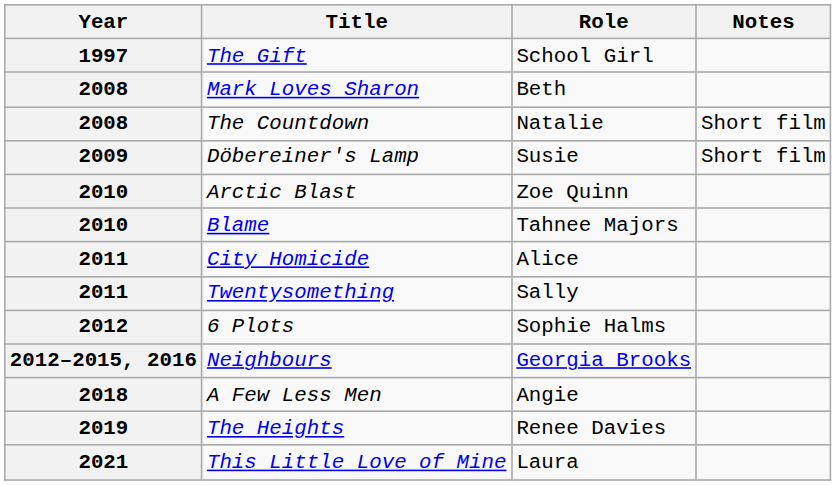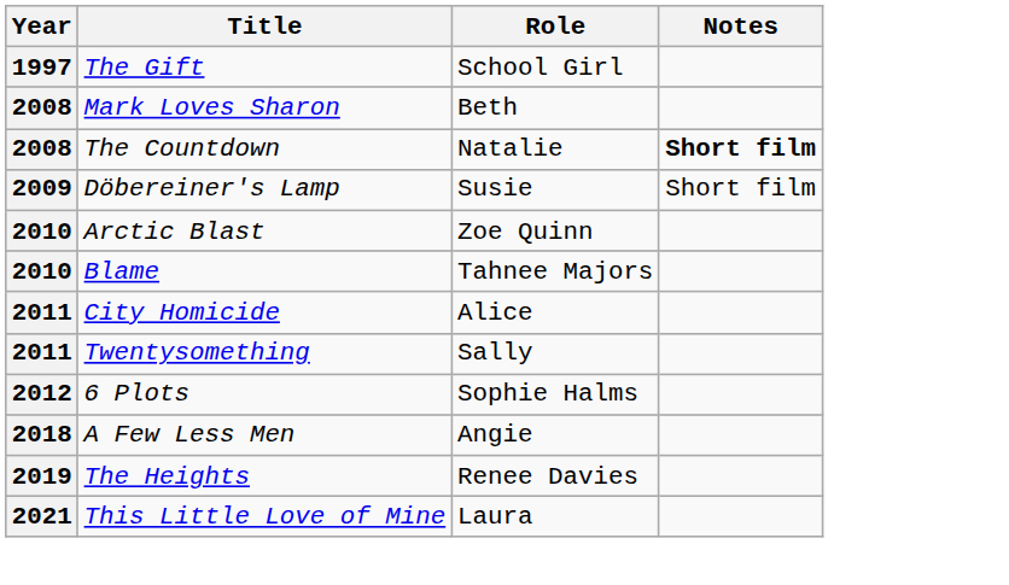 <table class="wikitable sortable plainrowheaders">
 <tr>
 <th scope="col">Year</th>
 <th scope="col">Title</th>
 <th scope="col">Role</th>
 <th scope="col" class="unsortable">Notes</th>
 </tr>
 <tr>
 <th scope="row">1997</th>
 <td><em><a href='#'>The Gift</a></em></td>
 <td>School Girl</td>
 <td></td>
 </tr>
 <tr>
 <th scope="row">2008</th>
 <td><em><a href='#'>Mark Loves Sharon</a></em></td>
 <td>Beth</td>
 <td></td>
 </tr>
 <tr>
 <th scope="row">2008</th>
 <td><em>The Countdown</em></td>
 <td>Natalie</td>
-<td>Short film</td>
+<td><strong>Short film</strong></td>
 </tr>
 <tr>
 <th scope="row">2009</th>
 <td><em>Döbereiner's Lamp</em></td>
 <td>Susie</td>
 <td>Short film</td>
 </tr>
 <tr>
 <th scope="row">2010</th>
 <td><em>Arctic Blast</em></td>
 <td>Zoe Quinn</td>
 <td></td>
 </tr>
 <tr>
 <th scope="row">2010</th>
 <td><em><a href='#'>Blame</a></em></td>
 <td>Tahnee Majors</td>
 <td></td>
 </tr>
 <tr>
 <th scope="row">2011</th>
 <td><em><a href='#'>City Homicide</a></em></td>
 <td>Alice</td>
 <td></td>
 </tr>
 <tr>
 <th scope="row">2011</th>
 <td><em><a href='#'>Twentysomething</a></em></td>
 <td>Sally</td>
 <td></td>
 </tr>
 <tr>
 <th scope="row">2012</th>
 <td><em>6 Plots</em></td>
 <td>Sophie Halms</td>
 <td></td>
 </tr>
 <tr>
-<th scope="row">2012–2015, 2016</th>
-<td><em><a href='#'>Neighbours</a></em></td>
-<td><a href='#'>Georgia Brooks</a></td>
-<td></td>
-</tr>
-<tr>
 <th scope="row">2018</th>
 <td><em>A Few Less Men</em></td>
 <td>Angie</td>
 <td></td>
 </tr>
 <tr>
 <th scope="row">2019</th>
 <td><em><a href='#'>The Heights</a></em></td>
 <td>Renee Davies</td>
 <td></td>
 </tr>
 <tr>
 <th scope="row">2021</th>
 <td><em> <a href='#'>This Little Love of Mine </a></em></td>
 <td>Laura</td>
 <td></td>
 </tr>
 </table>
